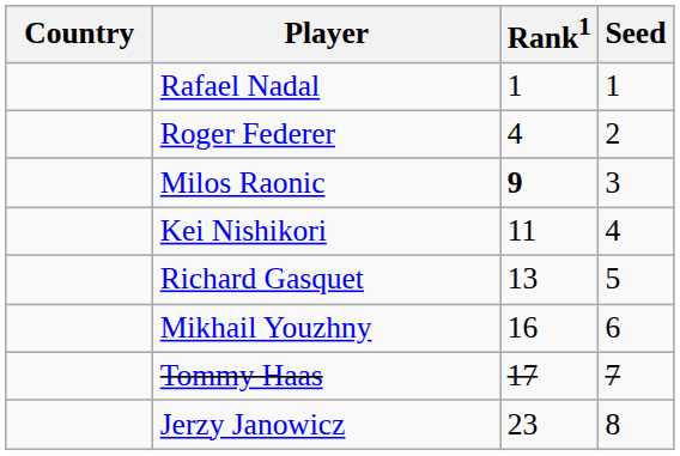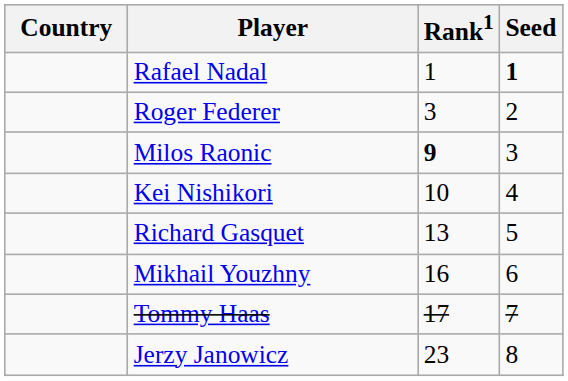 <table class="wikitable" border="1">
 <tr>
 <th width="70">Country</th>
 <th width="175">Player</th>
 <th>Rank<sup>1</sup></th>
 <th>Seed</th>
 </tr>
 <tr>
 <td></td>
 <td><a href='#'>Rafael Nadal</a></td>
 <td>1</td>
-<td>1</td>
+<td><strong>1</strong></td>
 </tr>
 <tr>
 <td></td>
 <td><a href='#'>Roger Federer</a></td>
-<td>4</td>
+<td>3</td>
 <td>2</td>
 </tr>
 <tr>
 <td></td>
 <td><a href='#'>Milos Raonic</a></td>
 <td><strong>9</strong></td>
 <td>3</td>
 </tr>
 <tr>
 <td></td>
 <td><a href='#'>Kei Nishikori</a></td>
-<td>11</td>
+<td>10</td>
 <td>4</td>
 </tr>
 <tr>
 <td></td>
 <td><a href='#'>Richard Gasquet</a></td>
 <td>13</td>
 <td>5</td>
 </tr>
 <tr>
 <td></td>
 <td><a href='#'>Mikhail Youzhny</a></td>
 <td>16</td>
 <td>6</td>
 </tr>
 <tr>
 <td><s></s></td>
 <td><s><a href='#'>Tommy Haas</a></s></td>
 <td><s>17</s></td>
 <td><s>7</s></td>
 </tr>
 <tr>
 <td></td>
 <td><a href='#'>Jerzy Janowicz</a></td>
 <td>23</td>
 <td>8</td>
 </tr>
 </table>
